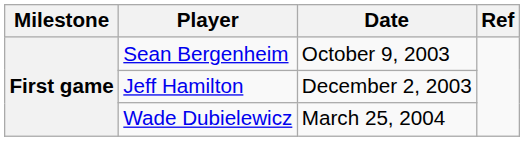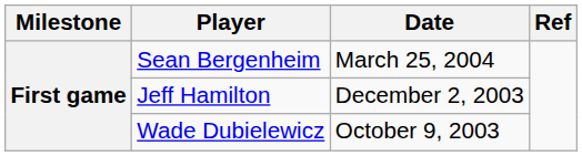 <table class="wikitable">
 <tr>
 <th scope="col">Milestone</th>
 <th scope="col">Player</th>
 <th scope="col">Date</th>
 <th scope="col">Ref</th>
 </tr>
 <tr>
 <th rowspan=3>First game</th>
 <td><a href='#'>Sean Bergenheim</a></td>
-<td>October 9, 2003</td>
+<td>March 25, 2004</td>
 <td rowspan=3></td>
 </tr>
 <tr>
 <td><a href='#'>Jeff Hamilton</a></td>
 <td>December 2, 2003</td>
 </tr>
 <tr>
 <td><a href='#'>Wade Dubielewicz</a></td>
-<td>March 25, 2004</td>
+<td>October 9, 2003</td>
 </tr>
 </table>
